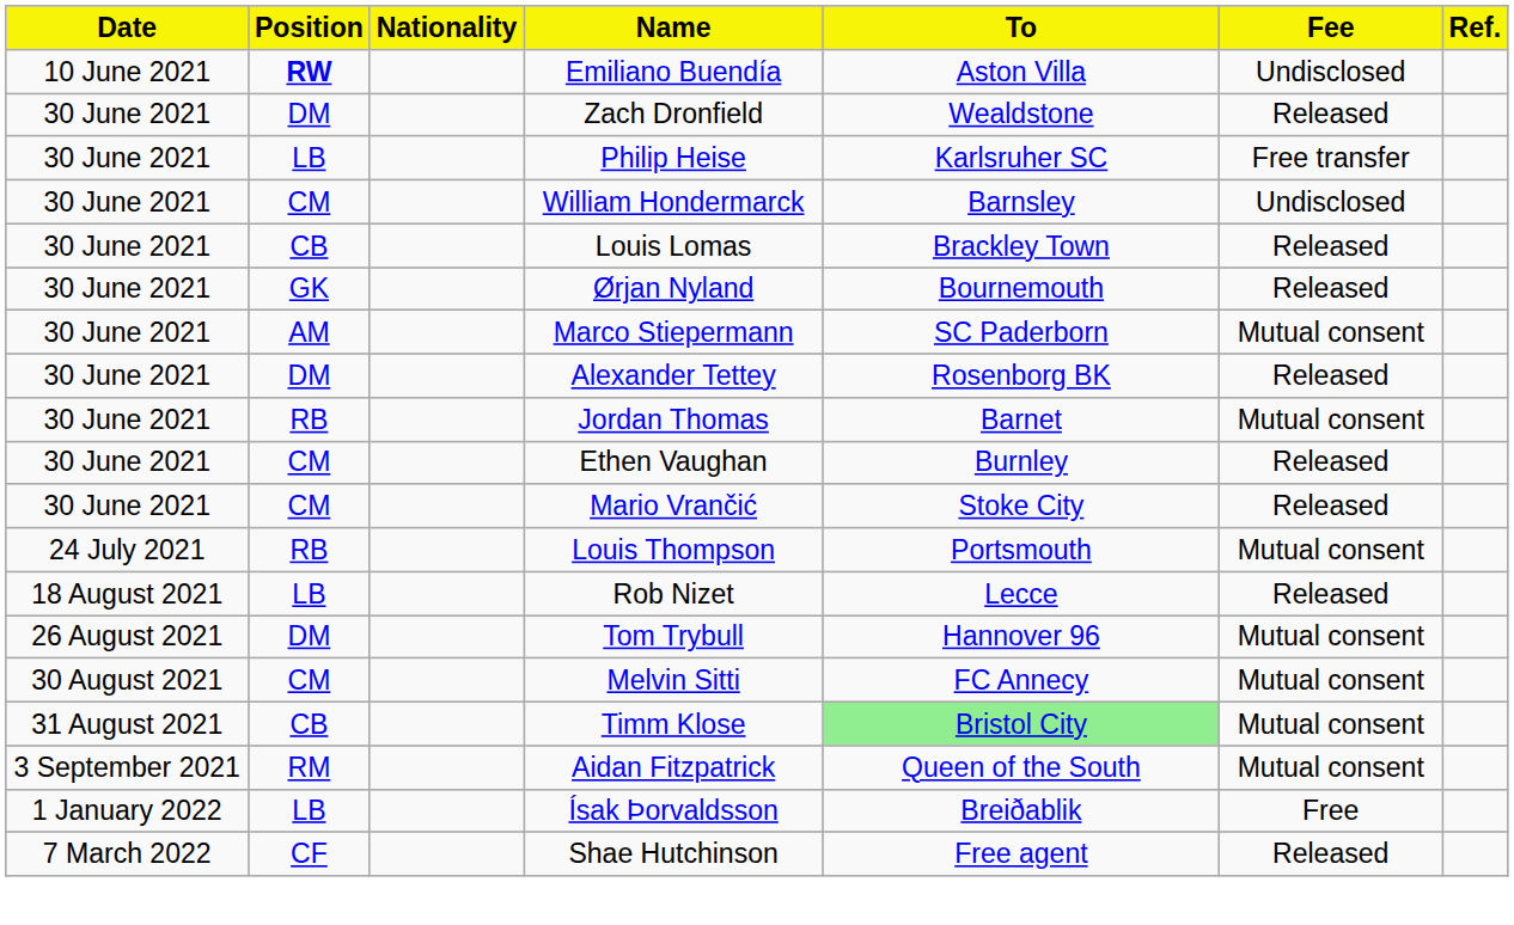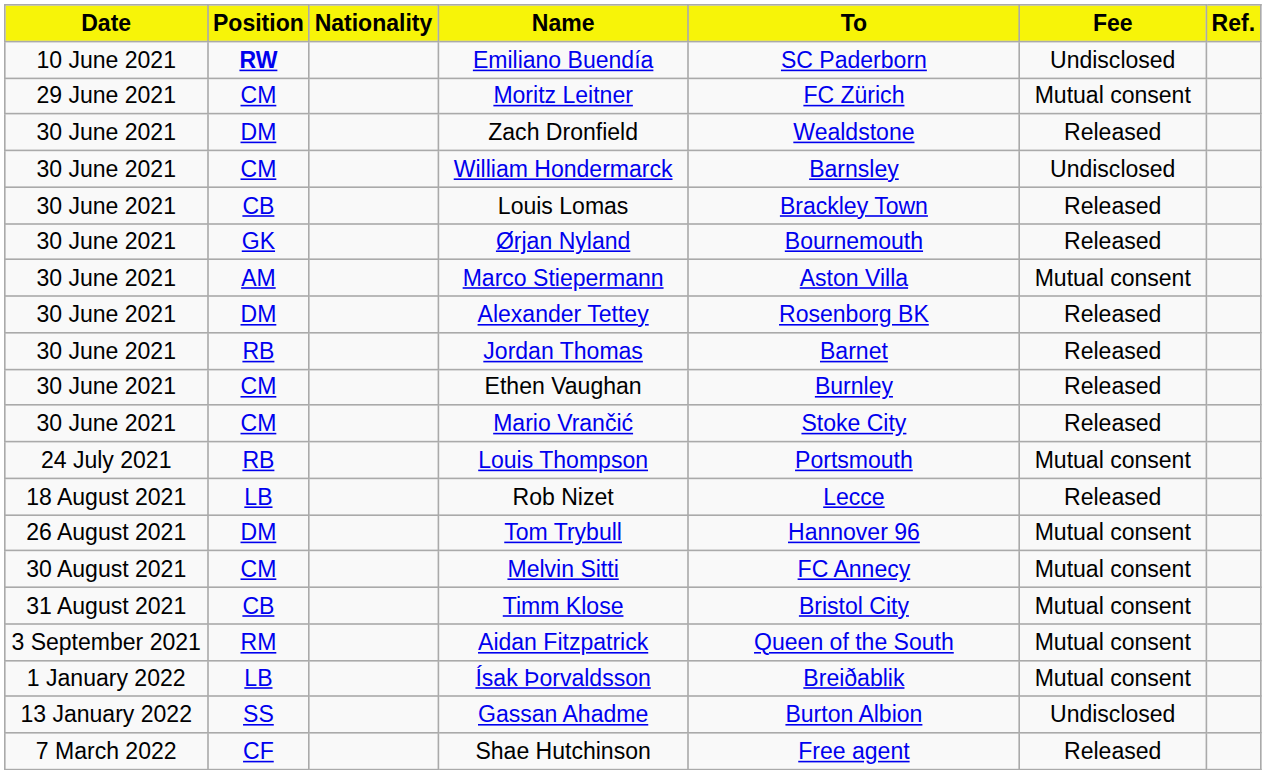 <table class="wikitable"  style="text-align:center; font-size:90%; ">
 <tr>
 <th style="background:#F7F408; color:#000000; width:120px;">Date</th>
 <th style="background:#F7F408; color:#000000; width:50px;">Position</th>
 <th style="background:#F7F408; color:#000000; width:50px;">Nationality</th>
 <th style="background:#F7F408; color:#000000; width:150px;">Name</th>
 <th style="background:#F7F408; color:#e000000; width:200px;">To</th>
 <th style="background:#F7F408; color:#000000; width:110px;">Fee</th>
 <th style="background:#F7F408; color:#000000; width:25px;">Ref.</th>
 </tr>
 <tr>
 <td>10 June 2021</td>
 <td><strong><a href='#'>RW</a></strong></td>
 <td></td>
 <td><a href='#'>Emiliano Buendía</a></td>
-<td> <a href='#'>Aston Villa</a></td>
+<td> <a href='#'>SC Paderborn</a></td>
 <td>Undisclosed</td>
+<td></td>
+</tr>
+<tr>
+<td>29 June 2021</td>
+<td><a href='#'>CM</a></td>
+<td></td>
+<td><a href='#'>Moritz Leitner</a></td>
+<td> <a href='#'>FC Zürich</a></td>
+<td>Mutual consent</td>
 <td></td>
 </tr>
 <tr>
 <td>30 June 2021</td>
 <td><a href='#'>DM</a></td>
 <td></td>
 <td>Zach Dronfield</td>
 <td> <a href='#'>Wealdstone</a></td>
 <td>Released</td>
-<td></td>
-</tr>
-<tr>
-<td>30 June 2021</td>
-<td><a href='#'>LB</a></td>
-<td></td>
-<td><a href='#'>Philip Heise</a></td>
-<td> <a href='#'>Karlsruher SC</a></td>
-<td>Free transfer</td>
 <td></td>
 </tr>
 <tr>
 <td>30 June 2021</td>
 <td><a href='#'>CM</a></td>
 <td></td>
 <td><a href='#'>William Hondermarck</a></td>
 <td> <a href='#'>Barnsley</a></td>
 <td>Undisclosed</td>
 <td></td>
 </tr>
 <tr>
 <td>30 June 2021</td>
 <td><a href='#'>CB</a></td>
 <td></td>
 <td>Louis Lomas</td>
 <td> <a href='#'>Brackley Town</a></td>
 <td>Released</td>
 <td></td>
 </tr>
 <tr>
 <td>30 June 2021</td>
 <td><a href='#'>GK</a></td>
 <td></td>
 <td><a href='#'>Ørjan Nyland</a></td>
 <td> <a href='#'>Bournemouth</a></td>
 <td>Released</td>
 <td></td>
 </tr>
 <tr>
 <td>30 June 2021</td>
 <td><a href='#'>AM</a></td>
 <td></td>
 <td><a href='#'>Marco Stiepermann</a></td>
-<td> <a href='#'>SC Paderborn</a></td>
+<td> <a href='#'>Aston Villa</a></td>
 <td>Mutual consent</td>
 <td></td>
 </tr>
 <tr>
 <td>30 June 2021</td>
 <td><a href='#'>DM</a></td>
 <td></td>
 <td><a href='#'>Alexander Tettey</a></td>
 <td> <a href='#'>Rosenborg BK</a></td>
 <td>Released</td>
 <td></td>
 </tr>
 <tr>
 <td>30 June 2021</td>
 <td><a href='#'>RB</a></td>
 <td></td>
 <td><a href='#'>Jordan Thomas</a></td>
 <td> <a href='#'>Barnet</a></td>
-<td>Mutual consent</td>
+<td>Released</td>
 <td></td>
 </tr>
 <tr>
 <td>30 June 2021</td>
 <td><a href='#'>CM</a></td>
 <td></td>
 <td>Ethen Vaughan</td>
 <td> <a href='#'>Burnley</a></td>
 <td>Released</td>
 <td></td>
 </tr>
 <tr>
 <td>30 June 2021</td>
 <td><a href='#'>CM</a></td>
 <td></td>
 <td><a href='#'>Mario Vrančić</a></td>
 <td> <a href='#'>Stoke City</a></td>
 <td>Released</td>
 <td></td>
 </tr>
 <tr>
 <td>24 July 2021</td>
 <td><a href='#'>RB</a></td>
 <td></td>
 <td><a href='#'>Louis Thompson</a></td>
 <td> <a href='#'>Portsmouth</a></td>
 <td>Mutual consent</td>
 <td></td>
 </tr>
 <tr>
 <td>18 August 2021</td>
 <td><a href='#'>LB</a></td>
 <td></td>
 <td>Rob Nizet</td>
 <td> <a href='#'>Lecce</a></td>
 <td>Released</td>
 <td></td>
 </tr>
 <tr>
 <td>26 August 2021</td>
 <td><a href='#'>DM</a></td>
 <td></td>
 <td><a href='#'>Tom Trybull</a></td>
 <td> <a href='#'>Hannover 96</a></td>
 <td>Mutual consent</td>
 <td></td>
 </tr>
 <tr>
 <td>30 August 2021</td>
 <td><a href='#'>CM</a></td>
 <td></td>
 <td><a href='#'>Melvin Sitti</a></td>
 <td> <a href='#'>FC Annecy</a></td>
 <td>Mutual consent</td>
 <td></td>
 </tr>
 <tr>
 <td>31 August 2021</td>
 <td><a href='#'>CB</a></td>
 <td></td>
 <td><a href='#'>Timm Klose</a></td>
-<td style="background: lightgreen;"> <a href='#'>Bristol City</a></td>
+<td> <a href='#'>Bristol City</a></td>
 <td>Mutual consent</td>
 <td></td>
 </tr>
 <tr>
 <td>3 September 2021</td>
 <td><a href='#'>RM</a></td>
 <td></td>
 <td><a href='#'>Aidan Fitzpatrick</a></td>
 <td> <a href='#'>Queen of the South</a></td>
 <td>Mutual consent</td>
 <td></td>
 </tr>
 <tr>
 <td>1 January 2022</td>
 <td><a href='#'>LB</a></td>
 <td></td>
 <td><a href='#'>Ísak Þorvaldsson</a></td>
 <td> <a href='#'>Breiðablik</a></td>
-<td>Free</td>
+<td>Mutual consent</td>
+<td></td>
+</tr>
+<tr>
+<td>13 January 2022</td>
+<td><a href='#'>SS</a></td>
+<td></td>
+<td><a href='#'>Gassan Ahadme</a></td>
+<td> <a href='#'>Burton Albion</a></td>
+<td>Undisclosed</td>
 <td></td>
 </tr>
 <tr>
 <td>7 March 2022</td>
 <td><a href='#'>CF</a></td>
 <td></td>
 <td>Shae Hutchinson</td>
 <td> <a href='#'>Free agent</a></td>
 <td>Released</td>
 <td></td>
 </tr>
 </table>
